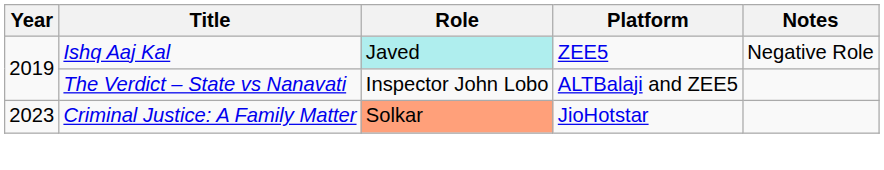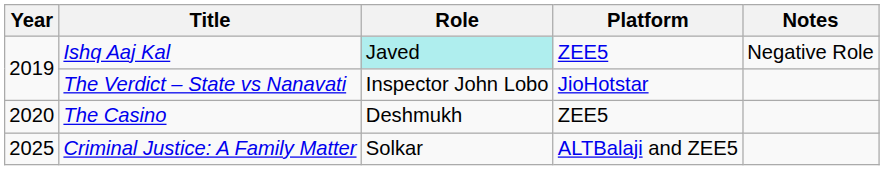 <table class="wikitable sortable">
 <tr>
 <th>Year</th>
 <th>Title</th>
 <th>Role</th>
 <th>Platform</th>
 <th>Notes</th>
 </tr>
 <tr>
 <td rowspan="2">2019</td>
 <td><em><a href='#'>Ishq Aaj Kal</a></em></td>
 <td style="background: paleturquoise;">Javed</td>
 <td><a href='#'>ZEE5</a></td>
 <td>Negative Role</td>
 </tr>
 <tr>
 <td><em><a href='#'>The Verdict – State vs Nanavati</a></em></td>
 <td>Inspector John Lobo</td>
-<td><a href='#'>ALTBalaji</a> and ZEE5</td>
+<td><a href='#'>JioHotstar</a></td>
 <td></td>
 </tr>
 <tr>
-<td>2023</td>
+<td>2020</td>
+<td><em><a href='#'>The Casino</a></em></td>
+<td>Deshmukh</td>
+<td>ZEE5</td>
+<td></td>
+</tr>
+<tr>
+<td>2025</td>
 <td><em><a href='#'>Criminal Justice: A Family Matter</a></em></td>
-<td style="background: lightsalmon;">Solkar</td>
-<td><a href='#'>JioHotstar</a></td>
+<td>Solkar</td>
+<td><a href='#'>ALTBalaji</a> and ZEE5</td>
 </tr>
 </table>
